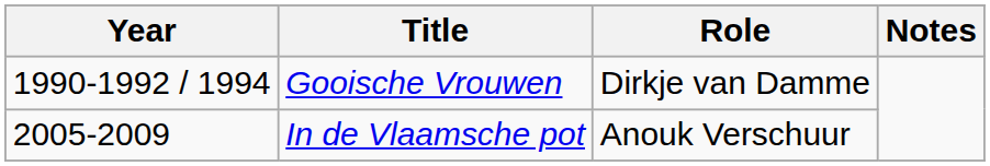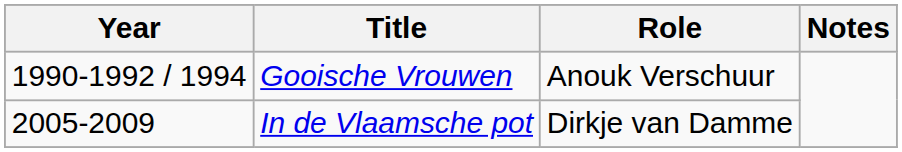 <table class="wikitable sortable">
 <tr>
 <th>Year</th>
 <th>Title</th>
 <th>Role</th>
 <th class="unsortable">Notes</th>
 </tr>
 <tr>
 <td>1990-1992 / 1994</td>
 <td><em><a href='#'>Gooische Vrouwen</a></em></td>
-<td>Dirkje van Damme</td>
+<td>Anouk Verschuur</td>
 </tr>
 <tr>
 <td>2005-2009</td>
 <td><em><a href='#'>In de Vlaamsche pot</a></em></td>
-<td>Anouk Verschuur</td>
+<td>Dirkje van Damme</td>
 </tr>
 </table>
